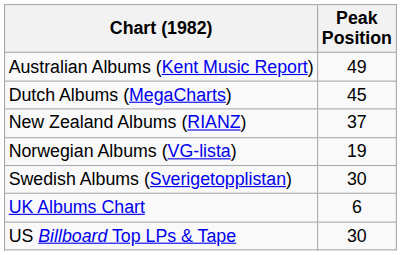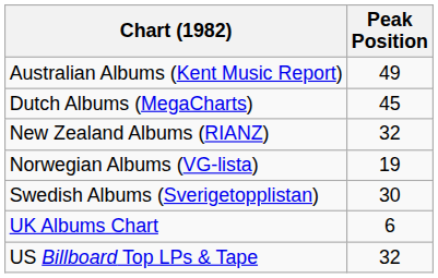 <table class="wikitable sortable plainrowheaders">
 <tr>
 <th scope="col">Chart (1982)</th>
 <th scope="col">Peak<br>Position</th>
 </tr>
 <tr>
 <td scope="row">Australian Albums (<a href='#'>Kent Music Report</a>)</td>
 <td align="center">49</td>
 </tr>
 <tr>
 <td scope="row">Dutch Albums (<a href='#'>MegaCharts</a>)</td>
 <td align="center">45</td>
 </tr>
 <tr>
 <td scope="row">New Zealand Albums (<a href='#'>RIANZ</a>)</td>
-<td align="center">37</td>
+<td align="center">32</td>
 </tr>
 <tr>
 <td scope="row">Norwegian Albums (<a href='#'>VG-lista</a>)</td>
 <td align="center">19</td>
 </tr>
 <tr>
 <td scope="row">Swedish Albums (<a href='#'>Sverigetopplistan</a>)</td>
 <td align="center">30</td>
 </tr>
 <tr>
 <td scope="row"><a href='#'>UK Albums Chart</a></td>
 <td align="center">6</td>
 </tr>
 <tr>
 <td scope="row">US <a href='#'><em>Billboard</em> Top LPs & Tape</a></td>
-<td align="center">30</td>
+<td align="center">32</td>
 </tr>
 </table>
